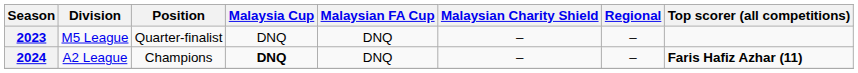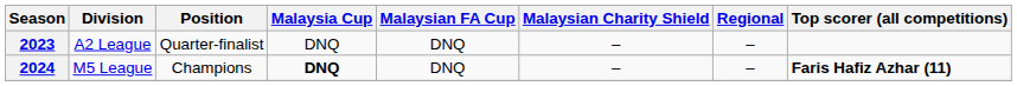 <table class="wikitable" style="font-size:89%;">
 <tr>
 <th>Season</th>
 <th>Division</th>
 <th>Position</th>
 <th><a href='#'>Malaysia Cup</a></th>
 <th><a href='#'>Malaysian FA Cup</a></th>
 <th><a href='#'>Malaysian Charity Shield</a></th>
 <th><a href='#'>Regional</a></th>
 <th>Top scorer (all competitions)</th>
 </tr>
 <tr>
 <th style="text-align:center;"><a href='#'>2023</a></th>
-<td style="text-align:center;"><a href='#'>M5 League</a></td>
+<td style="text-align:center;"><a href='#'>A2 League</a></td>
 <td style="text-align:center;">Quarter-finalist</td>
 <td style="text-align:center;">DNQ</td>
 <td style="text-align:center;">DNQ</td>
 <td style="text-align:center;">–</td>
 <td style="text-align:center;">–</td>
 <td></td>
 </tr>
 <tr>
 <th style="text-align:center;"><a href='#'>2024</a></th>
-<td style="text-align:center;"><a href='#'>A2 League</a></td>
+<td style="text-align:center;"><a href='#'>M5 League</a></td>
 <td style="text-align:center;">Champions</td>
 <td style="text-align:center;"><strong>DNQ</strong></td>
 <td style="text-align:center;">DNQ</td>
 <td style="text-align:center;">–</td>
 <td style="text-align:center;">–</td>
 <td> <strong>Faris Hafiz Azhar (11)</strong></td>
 </tr>
 <tr>
 </tr>
 </table>
